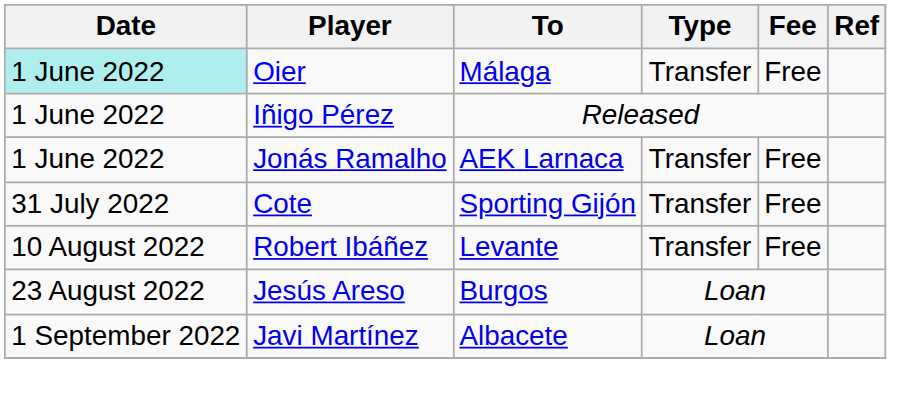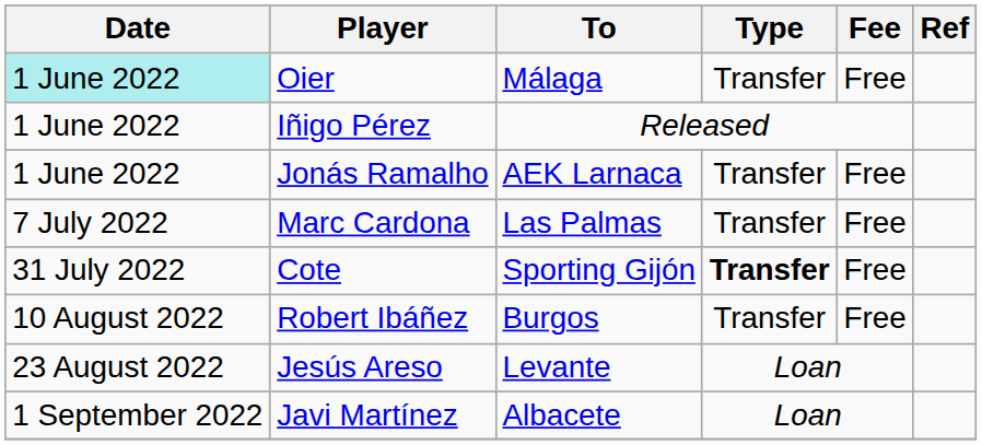 <table class="wikitable">
 <tr>
 <th>Date</th>
 <th>Player</th>
 <th>To</th>
 <th>Type</th>
 <th>Fee</th>
 <th>Ref</th>
 </tr>
 <tr>
 <td style="background: paleturquoise;">1 June 2022</td>
 <td> <a href='#'>Oier</a></td>
 <td><a href='#'>Málaga</a></td>
 <td align=center>Transfer</td>
 <td align=center>Free</td>
 <td align=center></td>
 </tr>
 <tr>
 <td>1 June 2022</td>
 <td> <a href='#'>Iñigo Pérez</a></td>
 <td colspan=3 align=center><em>Released</em></td>
 <td align=center></td>
 </tr>
 <tr>
 <td>1 June 2022</td>
 <td> <a href='#'>Jonás Ramalho</a></td>
 <td> <a href='#'>AEK Larnaca</a></td>
 <td align=center>Transfer</td>
 <td align=center>Free</td>
 <td align=center></td>
 </tr>
 <tr>
+<td>7 July 2022</td>
+<td> <a href='#'>Marc Cardona</a></td>
+<td><a href='#'>Las Palmas</a></td>
+<td align=center>Transfer</td>
+<td align=center>Free</td>
+<td align=center></td>
+</tr>
+<tr>
 <td>31 July 2022</td>
 <td> <a href='#'>Cote</a></td>
 <td><a href='#'>Sporting Gijón</a></td>
-<td align=center>Transfer</td>
+<td align=center><strong>Transfer</strong></td>
 <td align=center>Free</td>
 <td align=center></td>
 </tr>
 <tr>
 <td>10 August 2022</td>
 <td> <a href='#'>Robert Ibáñez</a></td>
-<td><a href='#'>Levante</a></td>
+<td><a href='#'>Burgos</a></td>
 <td align=center>Transfer</td>
 <td align=center>Free</td>
 <td align=center></td>
 </tr>
 <tr>
 <td>23 August 2022</td>
 <td> <a href='#'>Jesús Areso</a></td>
-<td><a href='#'>Burgos</a></td>
+<td><a href='#'>Levante</a></td>
 <td colspan=2 align=center><em>Loan</em></td>
 <td align=center></td>
 </tr>
 <tr>
 <td>1 September 2022</td>
 <td> <a href='#'>Javi Martínez</a></td>
 <td><a href='#'>Albacete</a></td>
 <td colspan=2 align=center><em>Loan</em></td>
 <td align=center></td>
 </tr>
 <tr>
 </tr>
 </table>
